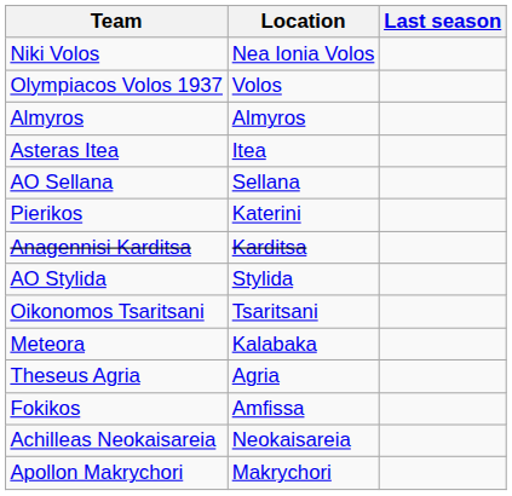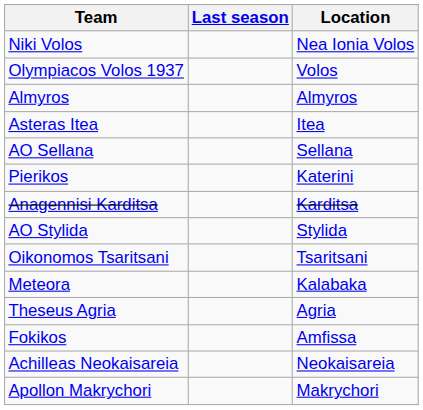 <table class="wikitable sortable">
 <tr>
 <th>Team</th>
+<th><a href='#'>Last season</a></th>
 <th>Location</th>
-<th><a href='#'>Last season</a></th>
 </tr>
 <tr>
 <td><a href='#'>Niki Volos</a></td>
+<td></td>
 <td><a href='#'>Nea Ionia Volos</a></td>
-<td></td>
 </tr>
 <tr>
 <td><a href='#'>Olympiacos Volos 1937</a></td>
+<td></td>
 <td><a href='#'>Volos</a></td>
-<td></td>
 </tr>
 <tr>
 <td><a href='#'>Almyros</a></td>
+<td></td>
 <td><a href='#'>Almyros</a></td>
-<td></td>
 </tr>
 <tr>
 <td><a href='#'>Asteras Itea</a></td>
+<td></td>
 <td><a href='#'>Itea</a></td>
-<td></td>
 </tr>
 <tr>
 <td><a href='#'>AO Sellana</a></td>
+<td></td>
 <td><a href='#'>Sellana</a></td>
-<td></td>
 </tr>
 <tr>
 <td><a href='#'>Pierikos</a></td>
+<td></td>
 <td><a href='#'>Katerini</a></td>
-<td></td>
 </tr>
 <tr>
 <td><s><a href='#'>Anagennisi Karditsa</a> </s></td>
+<td><s></s></td>
 <td><s><a href='#'>Karditsa</a></s></td>
-<td><s></s></td>
 </tr>
 <tr>
 <td><a href='#'>AO Stylida</a></td>
+<td></td>
 <td><a href='#'>Stylida</a></td>
-<td></td>
 </tr>
 <tr>
 <td><a href='#'>Oikonomos Tsaritsani</a></td>
+<td></td>
 <td><a href='#'>Tsaritsani</a></td>
-<td></td>
 </tr>
 <tr>
 <td><a href='#'>Meteora</a></td>
+<td></td>
 <td><a href='#'>Kalabaka</a></td>
-<td></td>
 </tr>
 <tr>
 <td><a href='#'>Theseus Agria</a></td>
+<td></td>
 <td><a href='#'>Agria</a></td>
-<td></td>
 </tr>
 <tr>
 <td><a href='#'>Fokikos</a></td>
+<td></td>
 <td><a href='#'>Amfissa</a></td>
-<td></td>
 </tr>
 <tr>
 <td><a href='#'>Achilleas Neokaisareia</a></td>
+<td></td>
 <td><a href='#'>Neokaisareia</a></td>
-<td></td>
 </tr>
 <tr>
 <td><a href='#'>Apollon Makrychori</a></td>
+<td></td>
 <td><a href='#'>Makrychori</a></td>
-<td></td>
 </tr>
 </table>
